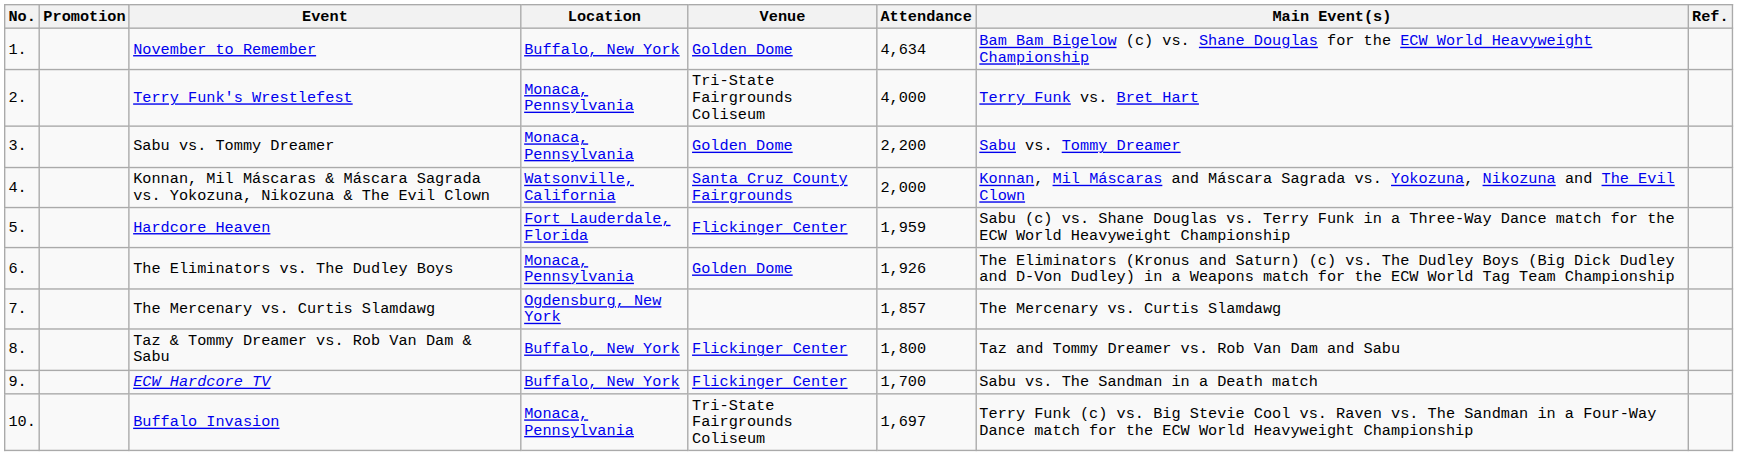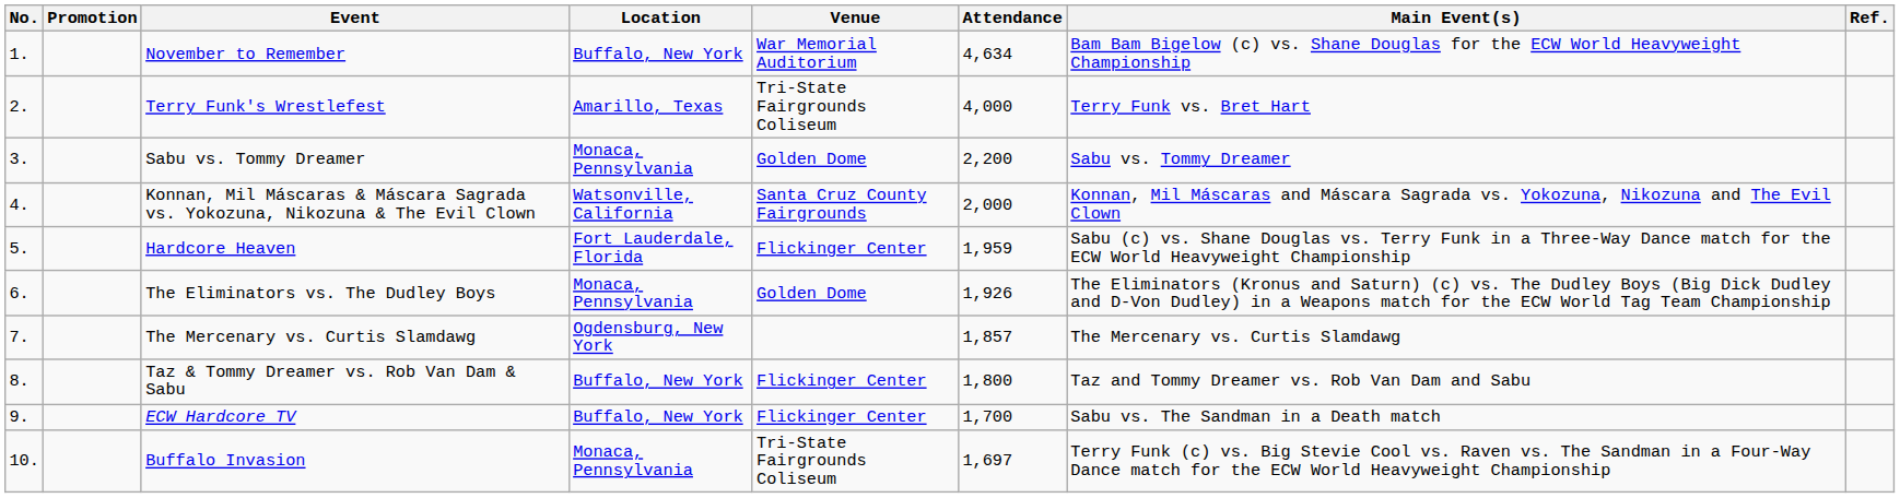 <table class="wikitable sortable" style="font-size:85%;">
 <tr>
 <th>No.</th>
 <th>Promotion</th>
 <th>Event</th>
 <th>Location</th>
 <th>Venue</th>
 <th>Attendance</th>
 <th class=unsortable>Main Event(s)</th>
 <th class=unsortable>Ref.</th>
 </tr>
 <tr>
 <td>1.</td>
 <td></td>
 <td><a href='#'>November to Remember</a> <br> </td>
 <td><a href='#'>Buffalo, New York</a></td>
-<td><a href='#'>Golden Dome</a></td>
+<td><a href='#'>War Memorial Auditorium</a></td>
 <td>4,634</td>
 <td><a href='#'>Bam Bam Bigelow</a> (c) vs. <a href='#'>Shane Douglas</a> for the <a href='#'>ECW World Heavyweight Championship</a></td>
 <td></td>
 </tr>
 <tr>
 <td>2.</td>
 <td></td>
 <td><a href='#'>Terry Funk's Wrestlefest</a> <br> </td>
-<td><a href='#'>Monaca, Pennsylvania</a></td>
+<td><a href='#'>Amarillo, Texas</a></td>
 <td>Tri-State Fairgrounds Coliseum</td>
 <td>4,000</td>
 <td><a href='#'>Terry Funk</a> vs. <a href='#'>Bret Hart</a></td>
 <td></td>
 </tr>
 <tr>
 <td>3.</td>
 <td></td>
 <td>Sabu vs. Tommy Dreamer <br> </td>
 <td><a href='#'>Monaca, Pennsylvania</a></td>
 <td><a href='#'>Golden Dome</a></td>
 <td>2,200</td>
 <td><a href='#'>Sabu</a> vs. <a href='#'>Tommy Dreamer</a></td>
 <td></td>
 </tr>
 <tr>
 <td>4.</td>
 <td></td>
 <td>Konnan, Mil Máscaras & Máscara Sagrada vs. Yokozuna, Nikozuna & The Evil Clown <br> </td>
 <td><a href='#'>Watsonville, California</a></td>
 <td><a href='#'>Santa Cruz County Fairgrounds</a></td>
 <td>2,000</td>
 <td><a href='#'>Konnan</a>, <a href='#'>Mil Máscaras</a> and Máscara Sagrada  vs. <a href='#'>Yokozuna</a>, <a href='#'>Nikozuna</a> and <a href='#'>The Evil Clown</a></td>
 <td></td>
 </tr>
 <tr>
 <td>5.</td>
 <td></td>
 <td><a href='#'>Hardcore Heaven</a> <br> </td>
 <td><a href='#'>Fort Lauderdale, Florida</a></td>
 <td><a href='#'>Flickinger Center</a></td>
 <td>1,959</td>
 <td>Sabu (c) vs. Shane Douglas vs. Terry Funk in a Three-Way Dance match for the ECW World Heavyweight Championship</td>
 <td></td>
 </tr>
 <tr>
 <td>6.</td>
 <td></td>
 <td>The Eliminators vs. The Dudley Boys <br> </td>
 <td><a href='#'>Monaca, Pennsylvania</a></td>
 <td><a href='#'>Golden Dome</a></td>
 <td>1,926</td>
 <td>The Eliminators (Kronus and Saturn) (c) vs. The Dudley Boys (Big Dick Dudley and D-Von Dudley) in a Weapons match for the ECW World Tag Team Championship</td>
 <td></td>
 </tr>
 <tr>
 <td>7.</td>
 <td></td>
 <td>The Mercenary vs. Curtis Slamdawg <br> </td>
 <td><a href='#'>Ogdensburg, New York</a></td>
 <td></td>
 <td>1,857</td>
 <td>The Mercenary vs. Curtis Slamdawg</td>
 <td></td>
 </tr>
 <tr>
 <td>8.</td>
 <td></td>
 <td>Taz & Tommy Dreamer vs. Rob Van Dam & Sabu <br> </td>
 <td><a href='#'>Buffalo, New York</a></td>
 <td><a href='#'>Flickinger Center</a></td>
 <td>1,800</td>
 <td>Taz and Tommy Dreamer vs. Rob Van Dam and Sabu</td>
 <td></td>
 </tr>
 <tr>
 <td>9.</td>
 <td></td>
 <td><em><a href='#'>ECW Hardcore TV</a></em> <br> </td>
 <td><a href='#'>Buffalo, New York</a></td>
 <td><a href='#'>Flickinger Center</a></td>
 <td>1,700</td>
 <td>Sabu vs. The Sandman in a Death match</td>
 <td></td>
 </tr>
 <tr>
 <td>10.</td>
 <td></td>
 <td><a href='#'>Buffalo Invasion</a> <br> </td>
 <td><a href='#'>Monaca, Pennsylvania</a></td>
 <td>Tri-State Fairgrounds Coliseum</td>
 <td>1,697</td>
 <td>Terry Funk (c) vs. Big Stevie Cool vs. Raven vs. The Sandman in a Four-Way Dance match for the ECW World Heavyweight Championship</td>
 <td></td>
 </tr>
 </table>
